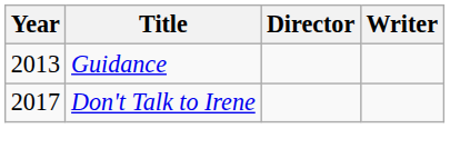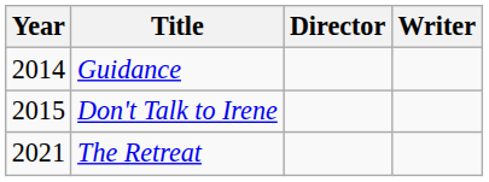 <table class="wikitable">
 <tr>
 <th>Year</th>
 <th>Title</th>
 <th>Director</th>
 <th>Writer</th>
 </tr>
 <tr>
-<td>2013</td>
+<td>2014</td>
 <td><em><a href='#'>Guidance</a></em></td>
 <td></td>
 <td></td>
 </tr>
 <tr>
-<td>2017</td>
+<td>2015</td>
 <td><em><a href='#'>Don't Talk to Irene</a></em></td>
 <td></td>
 <td></td>
 </tr>
+<tr>
+<td>2021</td>
+<td><em><a href='#'>The Retreat</a></em></td>
+<td></td>
+<td></td>
+</tr>
 </table>
